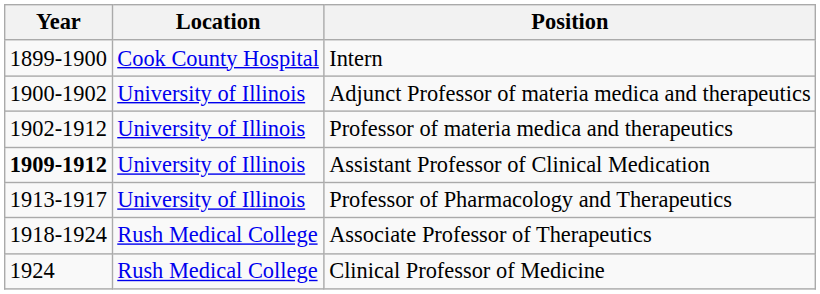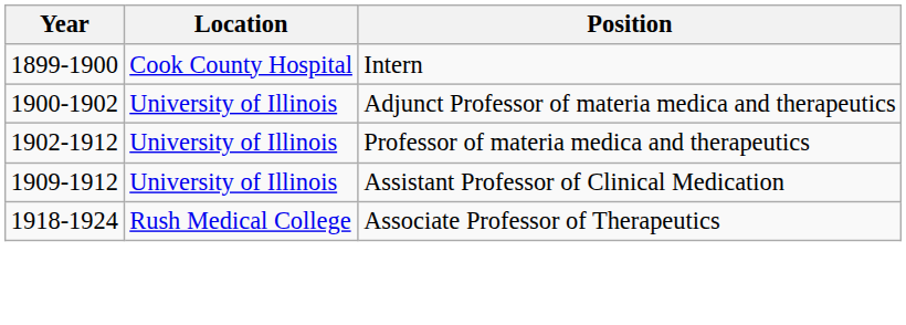 <table class="wikitable">
 <tr>
 <th>Year</th>
 <th>Location</th>
 <th>Position</th>
 </tr>
 <tr>
 <td>1899-1900</td>
 <td><a href='#'>Cook County Hospital</a></td>
 <td>Intern</td>
 </tr>
 <tr>
 <td>1900-1902</td>
 <td><a href='#'>University of Illinois</a></td>
 <td>Adjunct Professor of materia medica and therapeutics</td>
 </tr>
 <tr>
 <td>1902-1912</td>
 <td><a href='#'>University of Illinois</a></td>
 <td>Professor of materia medica and therapeutics</td>
 </tr>
 <tr>
-<td><strong>1909-1912</strong></td>
+<td>1909-1912</td>
 <td><a href='#'>University of Illinois</a></td>
 <td>Assistant Professor of Clinical Medication</td>
-</tr>
-<tr>
-<td>1913-1917</td>
-<td><a href='#'>University of Illinois</a></td>
-<td>Professor of Pharmacology and Therapeutics</td>
 </tr>
 <tr>
 <td>1918-1924</td>
 <td><a href='#'>Rush Medical College</a></td>
 <td>Associate Professor of Therapeutics</td>
 </tr>
-<tr>
-<td>1924</td>
-<td><a href='#'>Rush Medical College</a></td>
-<td>Clinical Professor of Medicine</td>
-</tr>
 </table>
